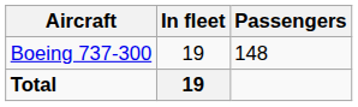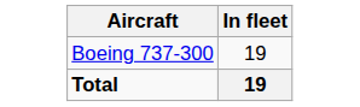 <table class="wikitable" style="margin:1em auto; border-collapse:collapse">
 <tr>
 <th>Aircraft</th>
 <th>In fleet</th>
-<th>Passengers</th>
 </tr>
 <tr>
 <td><a href='#'>Boeing 737-300</a></td>
 <td align=center>19</td>
-<td>148</td>
 </tr>
 <tr>
 <td><strong>Total</strong></td>
 <th>19</th>
-<td></td>
 </tr>
 </table>
